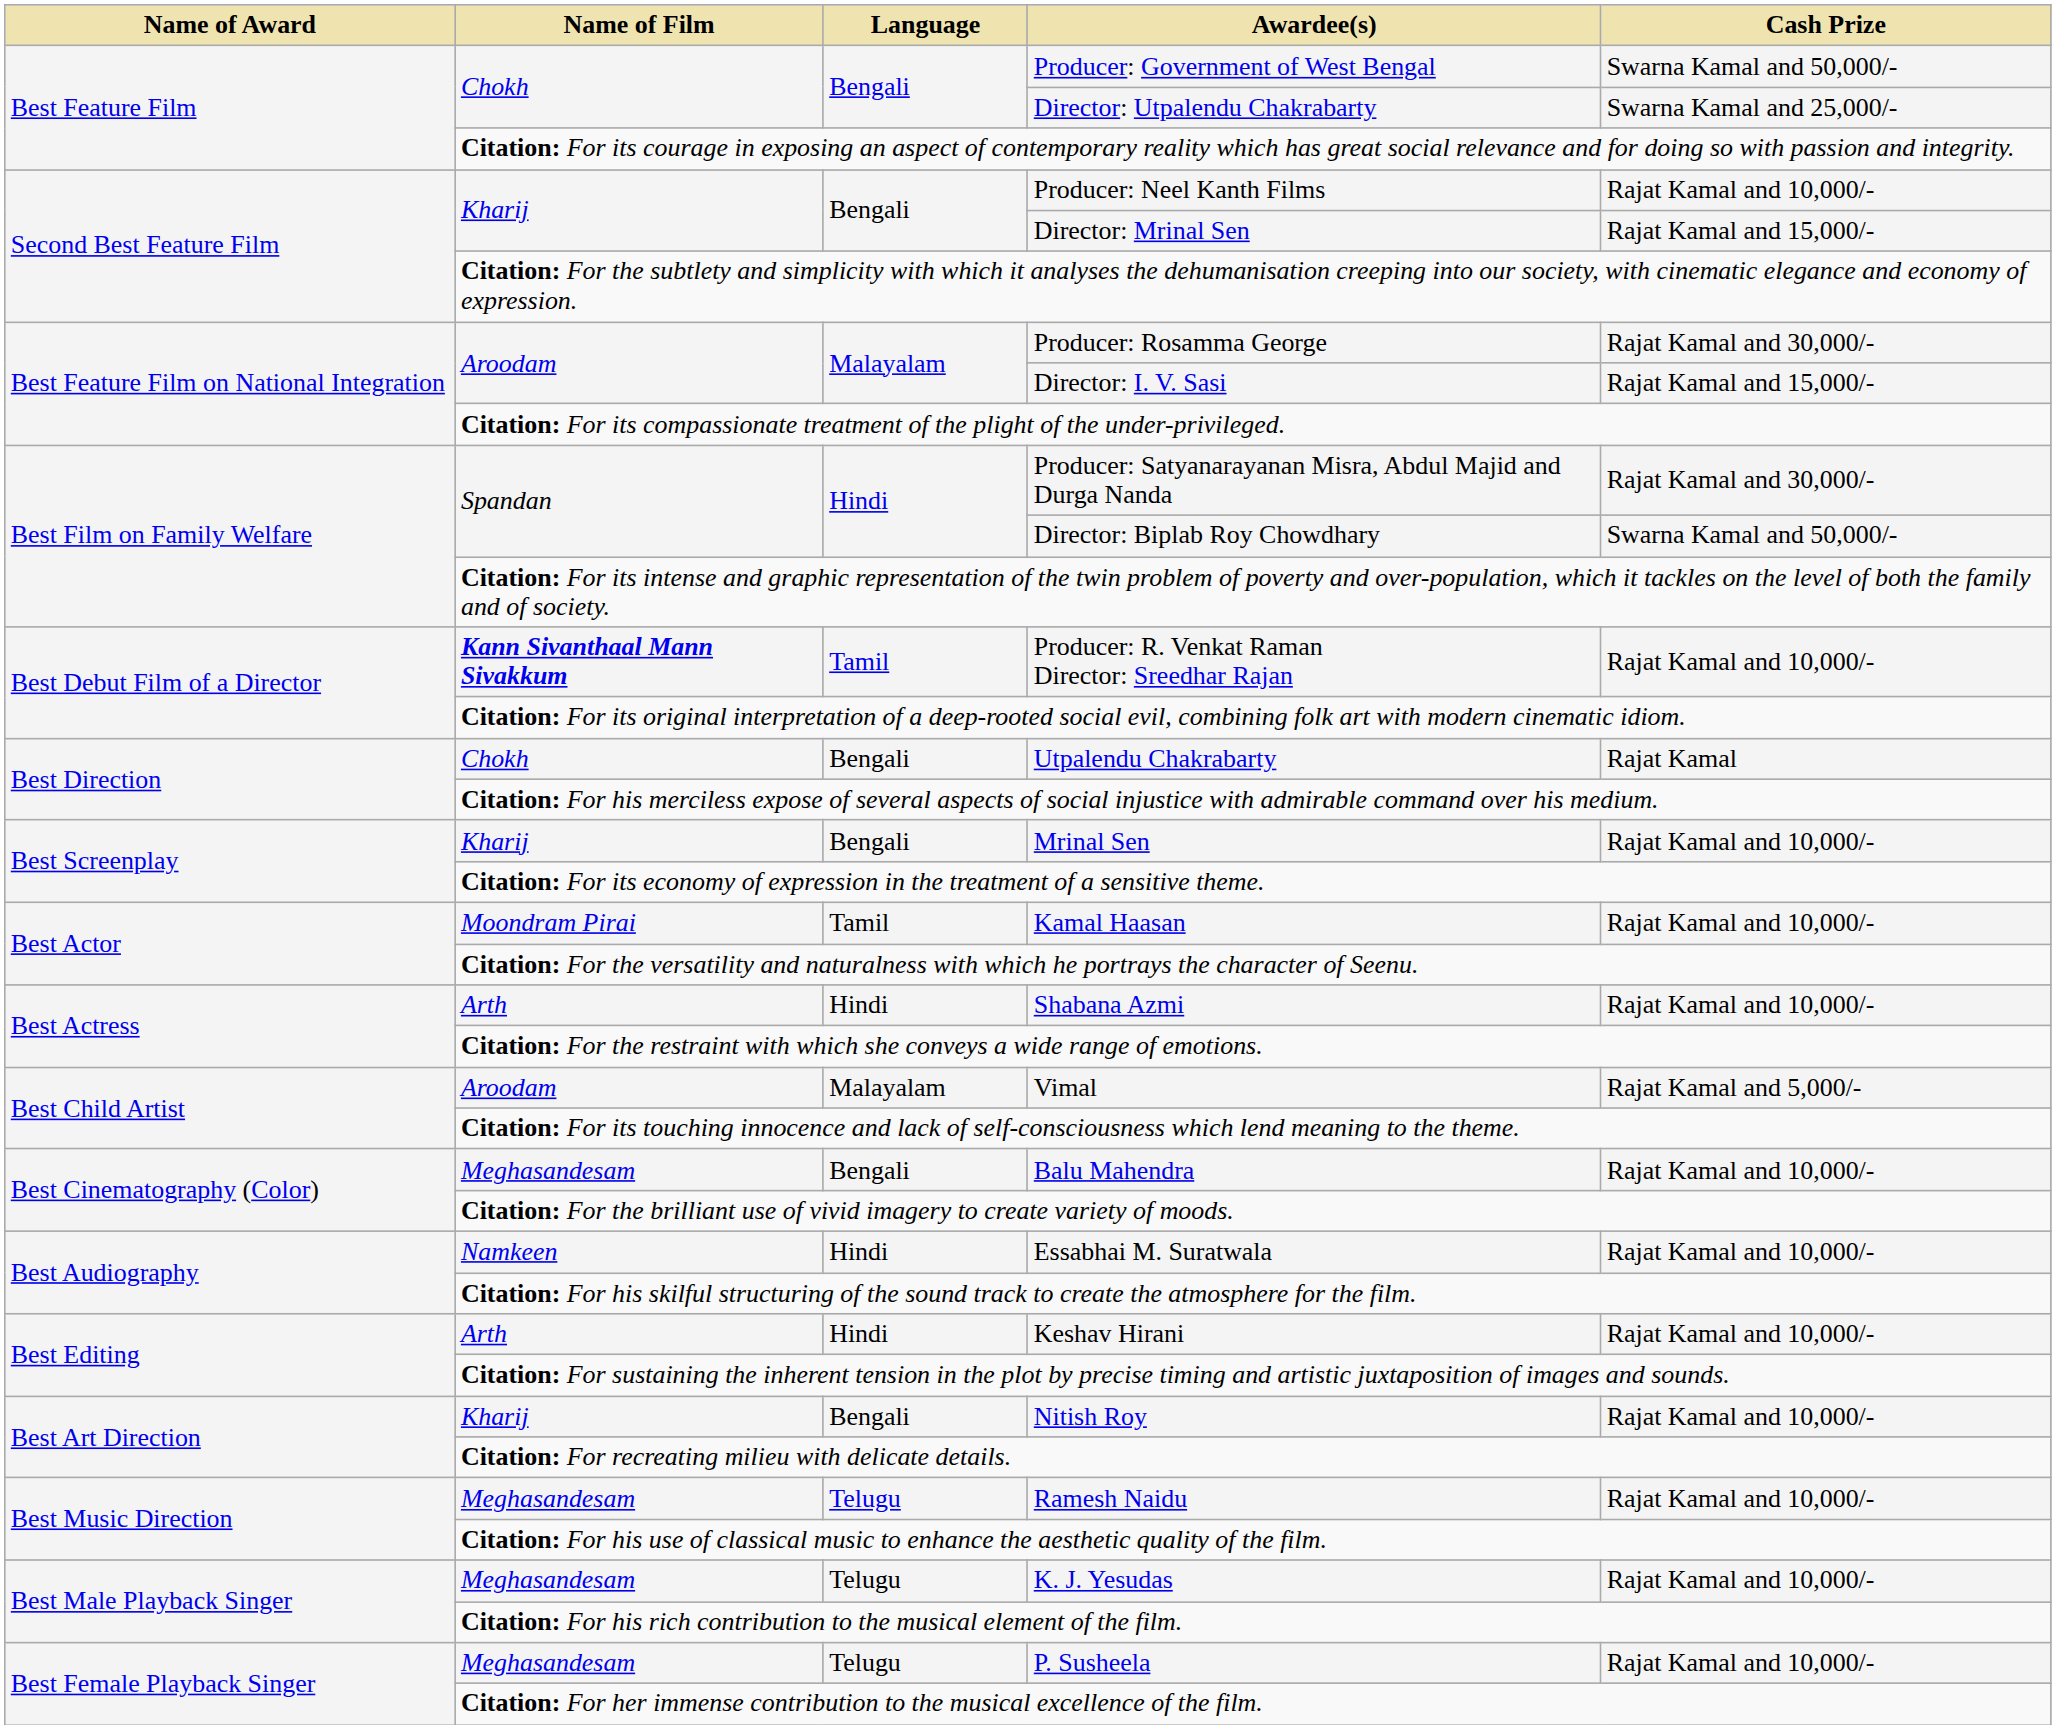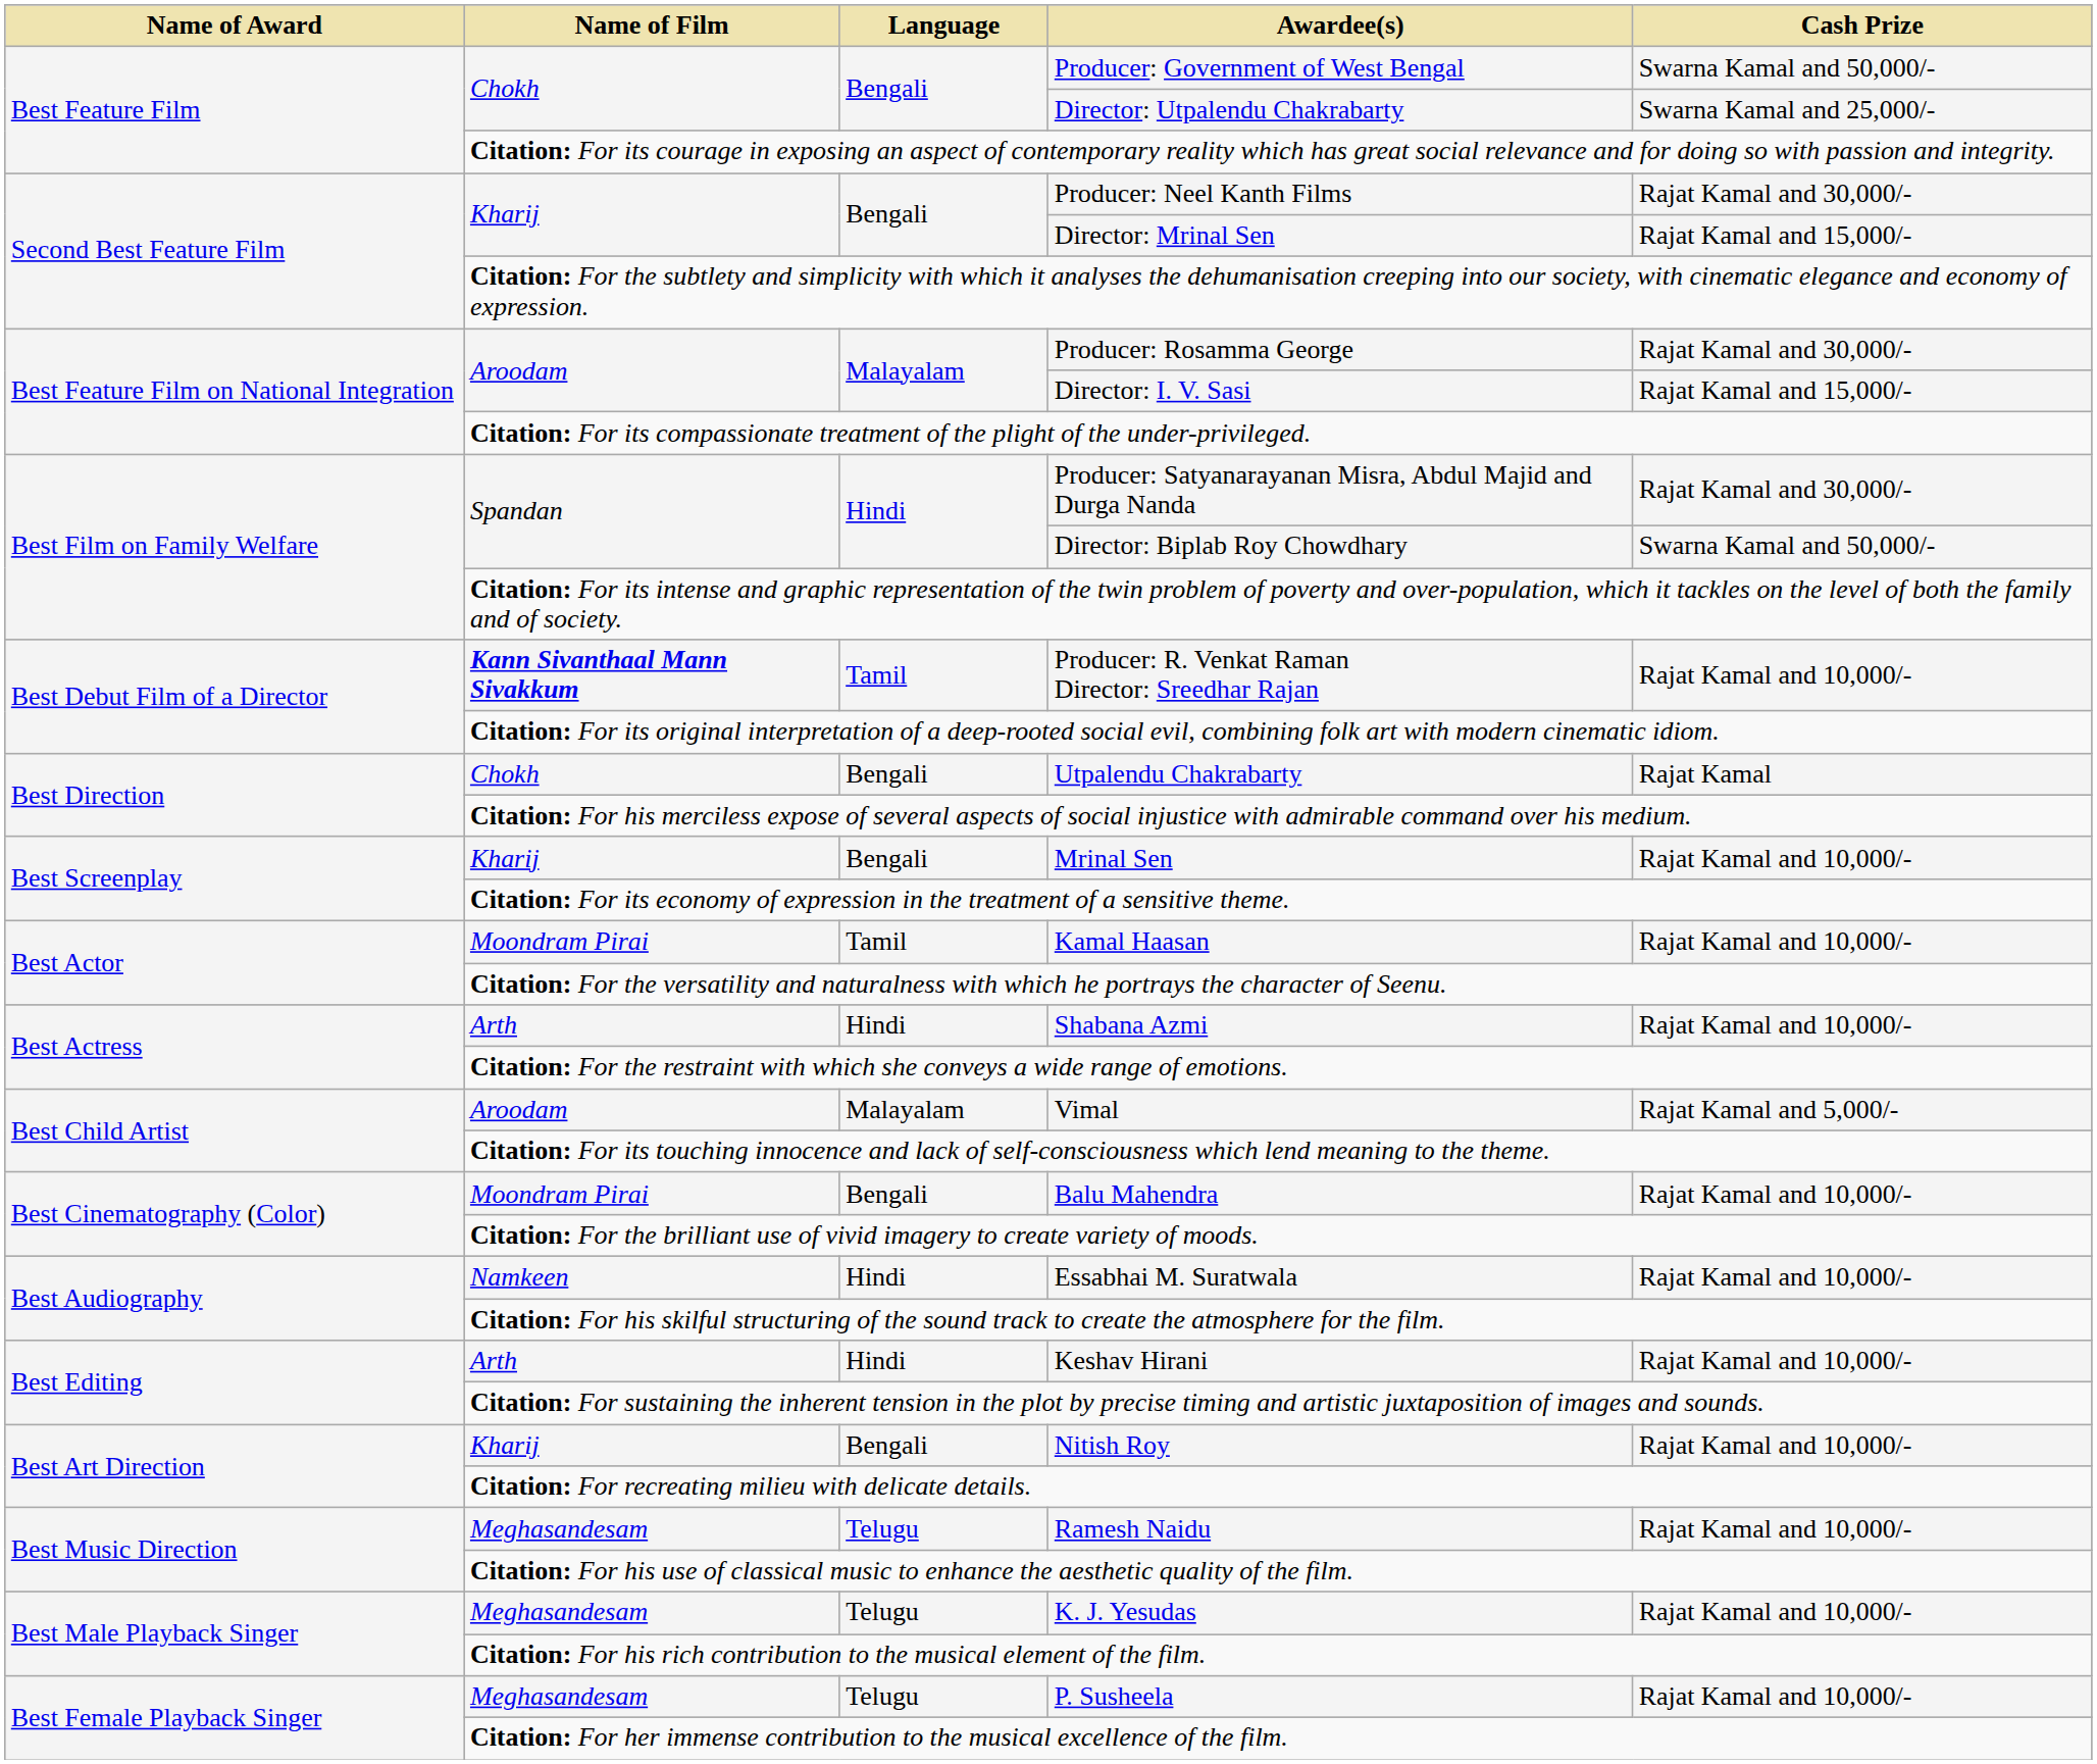 <table class="wikitable" style="width:100%;">
 <tr>
 <th style="background-color:#EFE4B0;width:22%;">Name of Award</th>
 <th style="background-color:#EFE4B0;width:18%;">Name of Film</th>
 <th style="background-color:#EFE4B0;width:10%;">Language</th>
 <th style="background-color:#EFE4B0;width:28%;">Awardee(s)</th>
 <th style="background-color:#EFE4B0;width:22%;">Cash Prize</th>
 </tr>
 <tr style="background-color:#F4F4F4">
 <td rowspan="3"><a href='#'>Best Feature Film</a></td>
 <td rowspan="2"><em><a href='#'>Chokh</a></em></td>
 <td rowspan="2"><a href='#'>Bengali</a></td>
 <td><a href='#'>Producer</a>: <a href='#'>Government of West Bengal</a></td>
 <td>Swarna Kamal and 50,000/-</td>
 </tr>
 <tr style="background-color:#F4F4F4">
 <td><a href='#'>Director</a>: <a href='#'>Utpalendu Chakrabarty</a></td>
 <td>Swarna Kamal and 25,000/-</td>
 </tr>
 <tr style="background-color:#F9F9F9">
 <td colspan="4"><strong>Citation:</strong> <em>For its courage in exposing an aspect of contemporary reality which has great social relevance and for doing so with passion and integrity.</em></td>
 </tr>
 <tr style="background-color:#F4F4F4">
 <td rowspan="3"><a href='#'>Second Best Feature Film</a></td>
 <td rowspan="2"><em><a href='#'>Kharij</a></em></td>
 <td rowspan="2">Bengali</td>
 <td>Producer: Neel Kanth Films</td>
-<td>Rajat Kamal and 10,000/-</td>
+<td>Rajat Kamal and 30,000/-</td>
 </tr>
 <tr style="background-color:#F4F4F4">
 <td>Director: <a href='#'>Mrinal Sen</a></td>
 <td>Rajat Kamal and 15,000/-</td>
 </tr>
 <tr style="background-color:#F9F9F9">
 <td colspan="4"><strong>Citation:</strong> <em>For the subtlety and simplicity with which it analyses the dehumanisation creeping into our society, with cinematic elegance and economy of expression.</em></td>
 </tr>
 <tr style="background-color:#F4F4F4">
 <td rowspan="3"><a href='#'>Best Feature Film on National Integration</a></td>
 <td rowspan="2"><em><a href='#'>Aroodam</a></em></td>
 <td rowspan="2"><a href='#'>Malayalam</a></td>
 <td>Producer: Rosamma George</td>
 <td>Rajat Kamal and 30,000/-</td>
 </tr>
 <tr style="background-color:#F4F4F4">
 <td>Director: <a href='#'>I. V. Sasi</a></td>
 <td>Rajat Kamal and 15,000/-</td>
 </tr>
 <tr style="background-color:#F9F9F9">
 <td colspan="4"><strong>Citation:</strong> <em>For its compassionate treatment of the plight of the under-privileged.</em></td>
 </tr>
 <tr style="background-color:#F4F4F4">
 <td rowspan="3"><a href='#'>Best Film on Family Welfare</a></td>
 <td rowspan="2"><em>Spandan</em></td>
 <td rowspan="2"><a href='#'>Hindi</a></td>
 <td>Producer: Satyanarayanan Misra, Abdul Majid and Durga Nanda</td>
 <td>Rajat Kamal and 30,000/-</td>
 </tr>
 <tr style="background-color:#F4F4F4">
 <td>Director: Biplab Roy Chowdhary</td>
 <td>Swarna Kamal and 50,000/-</td>
 </tr>
 <tr style="background-color:#F9F9F9">
 <td colspan="4"><strong>Citation:</strong> <em>For its intense and graphic representation of the twin problem of poverty and over-population, which it tackles on the level of both the family and of society.</em></td>
 </tr>
 <tr style="background-color:#F4F4F4">
 <td rowspan="2"><a href='#'>Best Debut Film of a Director</a></td>
 <td><strong><em><a href='#'>Kann Sivanthaal Mann Sivakkum</a></em></strong></td>
 <td><a href='#'>Tamil</a></td>
 <td>Producer: R. Venkat Raman<br>Director: <a href='#'>Sreedhar Rajan</a></td>
 <td>Rajat Kamal and 10,000/-</td>
 </tr>
 <tr style="background-color:#F9F9F9">
 <td colspan="4"><strong>Citation:</strong> <em>For its original interpretation of a deep-rooted social evil, combining folk art with modern cinematic idiom.</em></td>
 </tr>
 <tr style="background-color:#F4F4F4">
 <td rowspan="2"><a href='#'>Best Direction</a></td>
 <td><em><a href='#'>Chokh</a></em></td>
 <td>Bengali</td>
 <td><a href='#'>Utpalendu Chakrabarty</a></td>
 <td>Rajat Kamal</td>
 </tr>
 <tr style="background-color:#F9F9F9">
 <td colspan="4"><strong>Citation:</strong> <em>For his merciless expose of several aspects of social injustice with admirable command over his medium.</em></td>
 </tr>
 <tr style="background-color:#F4F4F4">
 <td rowspan="2"><a href='#'>Best Screenplay</a></td>
 <td><em><a href='#'>Kharij</a></em></td>
 <td>Bengali</td>
 <td><a href='#'>Mrinal Sen</a></td>
 <td>Rajat Kamal and 10,000/-</td>
 </tr>
 <tr style="background-color:#F9F9F9">
 <td colspan="4"><strong>Citation:</strong> <em>For its economy of expression in the treatment of a sensitive theme.</em></td>
 </tr>
 <tr style="background-color:#F4F4F4">
 <td rowspan="2"><a href='#'>Best Actor</a></td>
 <td><em><a href='#'>Moondram Pirai</a></em></td>
 <td>Tamil</td>
 <td><a href='#'>Kamal Haasan</a></td>
 <td>Rajat Kamal and 10,000/-</td>
 </tr>
 <tr style="background-color:#F9F9F9">
 <td colspan="4"><strong>Citation:</strong> <em>For the versatility and naturalness with which he portrays the character of Seenu.</em></td>
 </tr>
 <tr style="background-color:#F4F4F4">
 <td rowspan="2"><a href='#'>Best Actress</a></td>
 <td><em><a href='#'>Arth</a></em></td>
 <td>Hindi</td>
 <td><a href='#'>Shabana Azmi</a></td>
 <td>Rajat Kamal and 10,000/-</td>
 </tr>
 <tr style="background-color:#F9F9F9">
 <td colspan="4"><strong>Citation:</strong> <em>For the restraint with which she conveys a wide range of emotions.</em></td>
 </tr>
 <tr style="background-color:#F4F4F4">
 <td rowspan="2"><a href='#'>Best Child Artist</a></td>
 <td><em><a href='#'>Aroodam</a></em></td>
 <td>Malayalam</td>
 <td>Vimal</td>
 <td>Rajat Kamal and 5,000/-</td>
 </tr>
 <tr style="background-color:#F9F9F9">
 <td colspan="4"><strong>Citation:</strong> <em>For its touching innocence and lack of self-consciousness which lend meaning to the theme.</em></td>
 </tr>
 <tr style="background-color:#F4F4F4">
 <td rowspan="2"><a href='#'>Best Cinematography</a> (<a href='#'>Color</a>)</td>
-<td><em><a href='#'>Meghasandesam</a></em></td>
+<td><em><a href='#'>Moondram Pirai</a></em></td>
 <td>Bengali</td>
 <td><a href='#'>Balu Mahendra</a></td>
 <td>Rajat Kamal and 10,000/-</td>
 </tr>
 <tr style="background-color:#F9F9F9">
 <td colspan="4"><strong>Citation:</strong> <em>For the brilliant use of vivid imagery to create variety of moods.</em></td>
 </tr>
 <tr style="background-color:#F4F4F4">
 <td rowspan="2"><a href='#'>Best Audiography</a></td>
 <td><em><a href='#'>Namkeen</a></em></td>
 <td>Hindi</td>
 <td>Essabhai M. Suratwala</td>
 <td>Rajat Kamal and 10,000/-</td>
 </tr>
 <tr style="background-color:#F9F9F9">
 <td colspan="4"><strong>Citation:</strong> <em>For his skilful structuring of the sound track to create the atmosphere for the film.</em></td>
 </tr>
 <tr style="background-color:#F4F4F4">
 <td rowspan="2"><a href='#'>Best Editing</a></td>
 <td><em><a href='#'>Arth</a></em></td>
 <td>Hindi</td>
 <td>Keshav Hirani</td>
 <td>Rajat Kamal and 10,000/-</td>
 </tr>
 <tr style="background-color:#F9F9F9">
 <td colspan="4"><strong>Citation:</strong> <em>For sustaining the inherent tension in the plot by precise timing and artistic juxtaposition of images and sounds.</em></td>
 </tr>
 <tr style="background-color:#F4F4F4">
 <td rowspan="2"><a href='#'>Best Art Direction</a></td>
 <td><em><a href='#'>Kharij</a></em></td>
 <td>Bengali</td>
 <td><a href='#'>Nitish Roy</a></td>
 <td>Rajat Kamal and 10,000/-</td>
 </tr>
 <tr style="background-color:#F9F9F9">
 <td colspan="4"><strong>Citation:</strong> <em>For recreating milieu with delicate details.</em></td>
 </tr>
 <tr style="background-color:#F4F4F4">
 <td rowspan="2"><a href='#'>Best Music Direction</a></td>
 <td><em><a href='#'>Meghasandesam</a></em></td>
 <td><a href='#'>Telugu</a></td>
 <td><a href='#'>Ramesh Naidu</a></td>
 <td>Rajat Kamal and 10,000/-</td>
 </tr>
 <tr style="background-color:#F9F9F9">
 <td colspan="4"><strong>Citation:</strong> <em>For his use of classical music to enhance the aesthetic quality of the film.</em></td>
 </tr>
 <tr style="background-color:#F4F4F4">
 <td rowspan="2"><a href='#'>Best Male Playback Singer</a></td>
 <td><em><a href='#'>Meghasandesam</a></em></td>
 <td>Telugu</td>
 <td><a href='#'>K. J. Yesudas</a></td>
 <td>Rajat Kamal and 10,000/-</td>
 </tr>
 <tr style="background-color:#F9F9F9">
 <td colspan="4"><strong>Citation:</strong> <em>For his rich contribution to the musical element of the film.</em></td>
 </tr>
 <tr style="background-color:#F4F4F4">
 <td rowspan="2"><a href='#'>Best Female Playback Singer</a></td>
 <td><em><a href='#'>Meghasandesam</a></em></td>
 <td>Telugu</td>
 <td><a href='#'>P. Susheela</a></td>
 <td>Rajat Kamal and 10,000/-</td>
 </tr>
 <tr style="background-color:#F9F9F9">
 <td colspan="4"><strong>Citation:</strong> <em>For her immense contribution to the musical excellence of the film.</em></td>
 </tr>
 </table>
